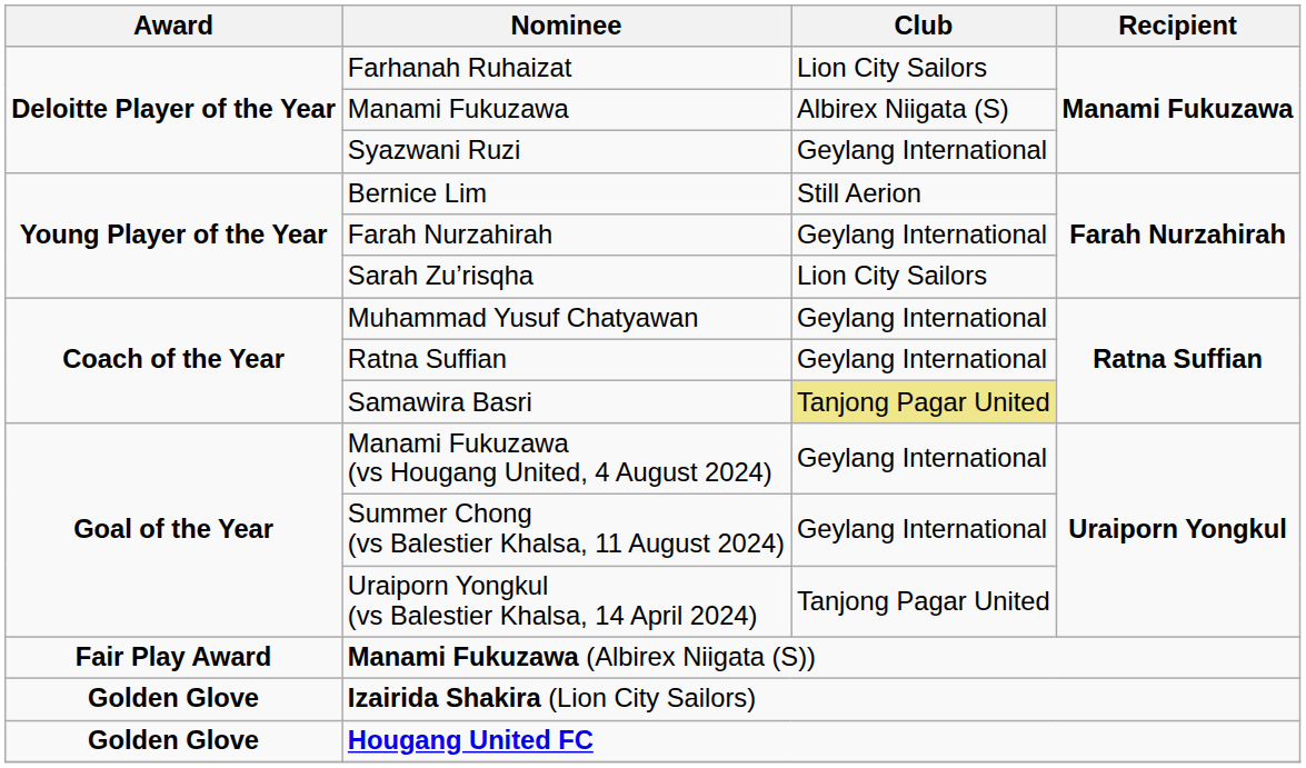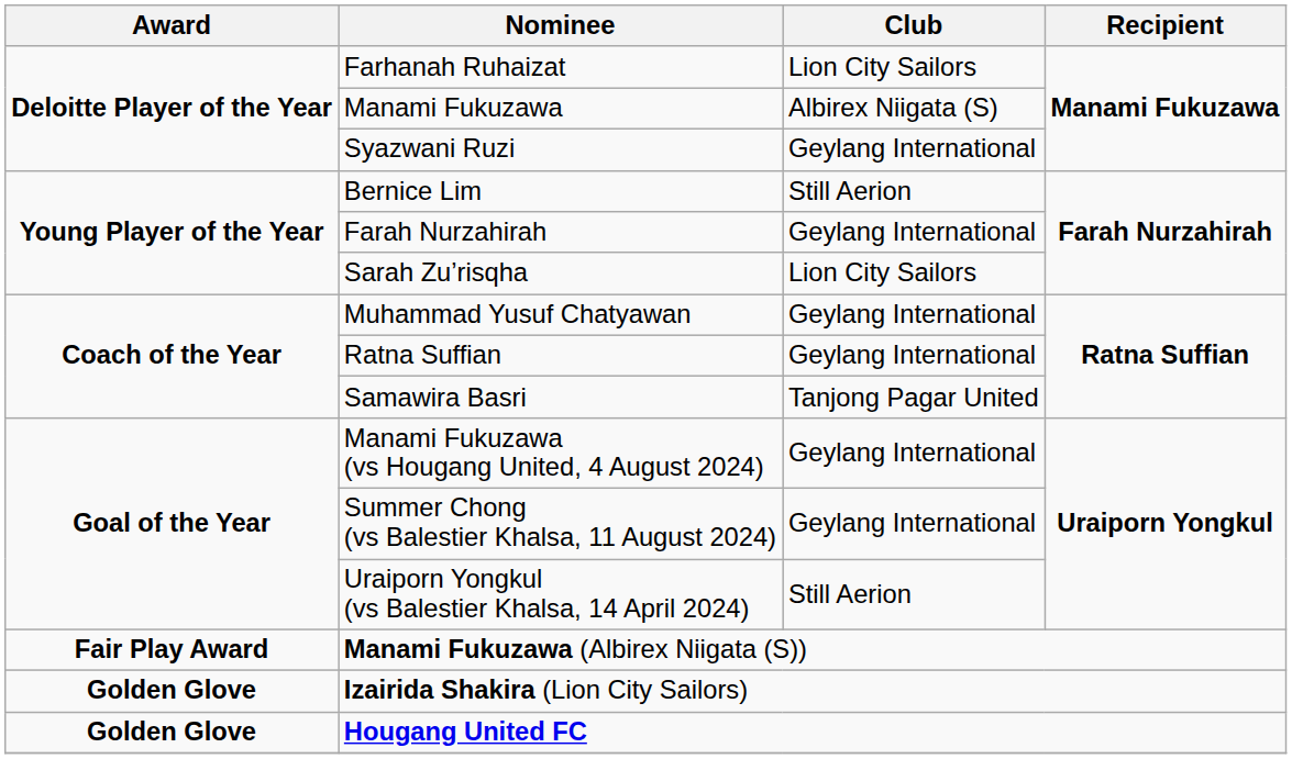 <table class="wikitable" style="font-size:100%">
 <tr>
 <th>Award</th>
 <th>Nominee</th>
 <th>Club</th>
 <th>Recipient</th>
 </tr>
 <tr>
 <td align="center" rowspan="3"><strong>Deloitte Player of the Year</strong></td>
 <td>Farhanah Ruhaizat</td>
 <td>Lion City Sailors</td>
 <td align="center" rowspan="3"><strong>Manami Fukuzawa</strong></td>
 </tr>
 <tr>
 <td>Manami Fukuzawa</td>
 <td>Albirex Niigata (S)</td>
 </tr>
 <tr>
 <td>Syazwani Ruzi</td>
 <td>Geylang International</td>
 </tr>
 <tr>
 <td align="center" rowspan="3"><strong>Young Player of the Year</strong></td>
 <td>Bernice Lim</td>
 <td>Still Aerion</td>
 <td align="center" rowspan="3"><strong>Farah Nurzahirah</strong></td>
 </tr>
 <tr>
 <td>Farah Nurzahirah</td>
 <td>Geylang International</td>
 </tr>
 <tr>
 <td>Sarah Zu’risqha</td>
 <td>Lion City Sailors</td>
 </tr>
 <tr>
 <td align="center" rowspan="3"><strong>Coach of the Year</strong></td>
 <td>Muhammad Yusuf Chatyawan</td>
 <td>Geylang International</td>
 <td align="center" rowspan="3"><strong>Ratna Suffian</strong></td>
 </tr>
 <tr>
 <td>Ratna Suffian</td>
 <td>Geylang International</td>
 </tr>
 <tr>
 <td>Samawira Basri</td>
-<td style="background: khaki;">Tanjong Pagar United</td>
+<td>Tanjong Pagar United</td>
 </tr>
 <tr>
 <td align="center" rowspan="3"><strong>Goal of the Year</strong></td>
 <td>Manami Fukuzawa<br>(vs Hougang United, 4 August 2024)</td>
 <td>Geylang International</td>
 <td align="center" rowspan="3"><strong>Uraiporn Yongkul</strong></td>
 </tr>
 <tr>
 <td>Summer Chong<br>(vs Balestier Khalsa, 11 August 2024)</td>
 <td>Geylang International</td>
 </tr>
 <tr>
 <td>Uraiporn Yongkul<br>(vs Balestier Khalsa, 14 April 2024)</td>
-<td>Tanjong Pagar United</td>
+<td>Still Aerion</td>
 </tr>
 <tr>
 <td align="center"><strong>Fair Play Award</strong></td>
 <td colspan="3"><strong>Manami Fukuzawa</strong> (Albirex Niigata (S))</td>
 </tr>
 <tr>
 <td align="center"><strong>Golden Glove</strong></td>
 <td colspan="3"><strong>Izairida Shakira</strong> (Lion City Sailors)</td>
 </tr>
 <tr>
 <td align="center"><strong>Golden Glove</strong></td>
 <td colspan="3"><strong><a href='#'>Hougang United FC</a></strong></td>
 </tr>
 <tr>
 </tr>
 </table>
